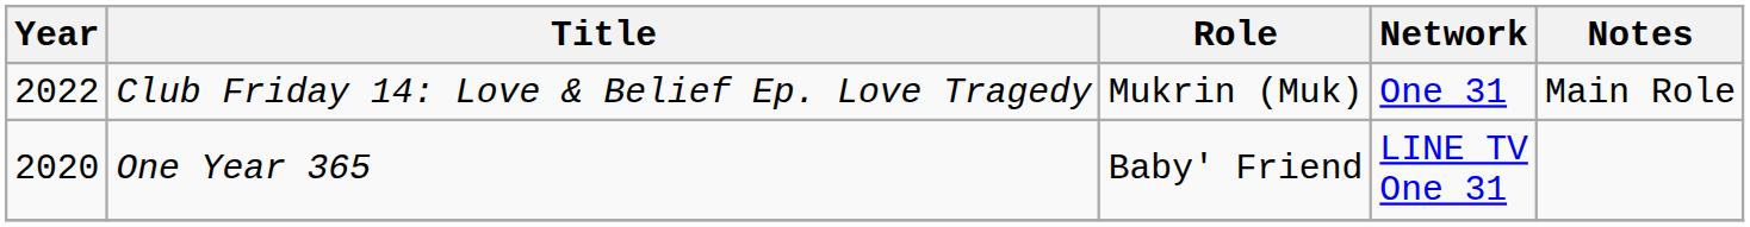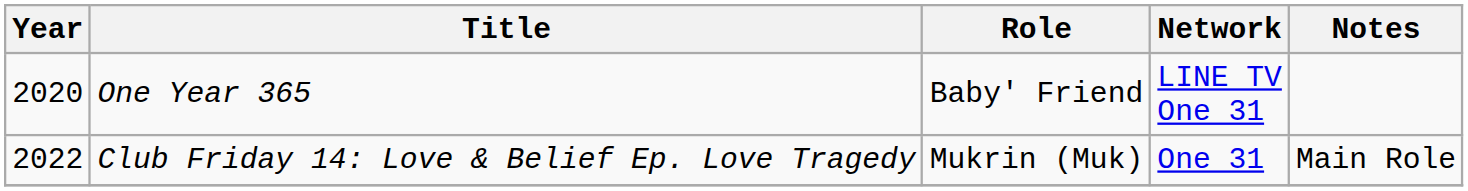 <table class="wikitable sortable">
 <tr>
 <th>Year</th>
 <th>Title</th>
 <th>Role</th>
 <th>Network</th>
 <th class="unsortable">Notes</th>
 </tr>
 <tr>
+<td rowspan="1">2020</td>
+<td><em>One Year 365</em></td>
+<td>Baby' Friend</td>
+<td rowspan="1"><a href='#'>LINE TV</a> <br> <a href='#'>One 31</a></td>
+<td></td>
+</tr>
+<tr>
 <td rowspan="1">2022</td>
 <td><em>Club Friday 14: Love & Belief Ep. Love Tragedy</em></td>
 <td>Mukrin (Muk)</td>
 <td rowspan="1"><a href='#'>One 31</a></td>
 <td>Main Role</td>
 </tr>
 <tr>
-<td rowspan="1">2020</td>
-<td><em>One Year 365</em></td>
-<td>Baby' Friend</td>
-<td rowspan="1"><a href='#'>LINE TV</a> <br> <a href='#'>One 31</a></td>
-<td></td>
-</tr>
-<tr>
 </tr>
 </table>
